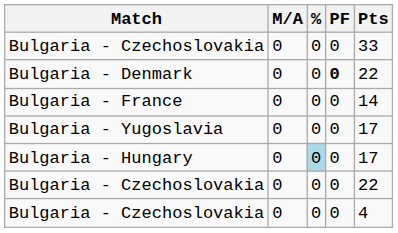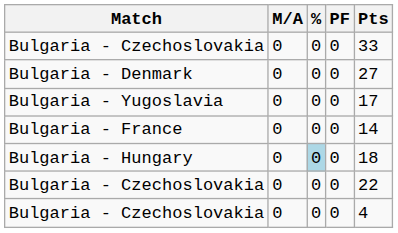 <table class="wikitable">
 <tr>
 <th>Match</th>
 <th>M/A</th>
 <th>%</th>
 <th>PF</th>
 <th>Pts</th>
 </tr>
 <tr>
 <td> Bulgaria -  Czechoslovakia</td>
 <td>0</td>
 <td>0</td>
 <td>0</td>
 <td>33</td>
 </tr>
 <tr>
 <td> Bulgaria -  Denmark</td>
 <td>0</td>
 <td>0</td>
-<td><strong>0</strong></td>
-<td>22</td>
+<td>0</td>
+<td>27</td>
+</tr>
+<tr>
+<td> Bulgaria -  Yugoslavia</td>
+<td>0</td>
+<td>0</td>
+<td>0</td>
+<td>17</td>
 </tr>
 <tr>
 <td> Bulgaria -  France</td>
 <td>0</td>
 <td>0</td>
 <td>0</td>
 <td>14</td>
 </tr>
 <tr>
-<td> Bulgaria -  Yugoslavia</td>
-<td>0</td>
-<td>0</td>
-<td>0</td>
-<td>17</td>
-</tr>
-<tr>
 <td> Bulgaria -  Hungary</td>
 <td>0</td>
 <td style="background: lightblue;">0</td>
 <td>0</td>
-<td>17</td>
+<td>18</td>
 </tr>
 <tr>
 <td> Bulgaria -  Czechoslovakia</td>
 <td>0</td>
 <td>0</td>
 <td>0</td>
 <td>22</td>
 </tr>
 <tr>
 <td> Bulgaria -  Czechoslovakia</td>
 <td>0</td>
 <td>0</td>
 <td>0</td>
 <td>4</td>
 </tr>
 </table>
